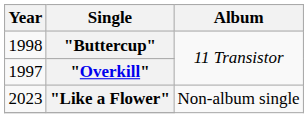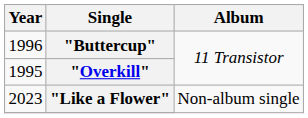 <table class="wikitable plainrowheaders" style="text-align:center;">
 <tr>
 <th scope="col" rowspan="1">Year</th>
 <th scope="col" rowspan="1">Single</th>
 <th scope="col" rowspan="1">Album</th>
 </tr>
 <tr>
-<td rowspan="1">1998</td>
+<td rowspan="1">1996</td>
 <th scope="row">"Buttercup"</th>
 <td rowspan="2"><em>11 Transistor</em></td>
 </tr>
 <tr>
-<td rowspan="1">1997</td>
+<td rowspan="1">1995</td>
 <th scope="row">"<a href='#'>Overkill</a>"</th>
 </tr>
 <tr>
 <td rowspan="1">2023</td>
 <th scope="row">"Like a Flower"</th>
 <td rowspan="2">Non-album single</td>
 </tr>
 <tr>
 </tr>
 </table>
